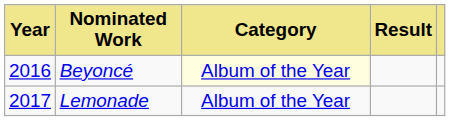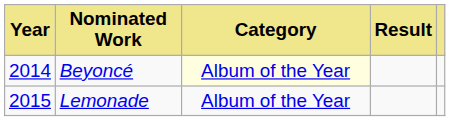 <table class="wikitable" width="60%">
 <tr>
 <th style="background:#F0E68C" width="5%">Year</th>
 <th style="background:#F0E68C" width="30%">Nominated Work</th>
 <th style="background:#F0E68C" width="50%">Category</th>
 <th style="background:#F0E68C" width="20%">Result</th>
 <th style="background:#F0E68C" width="5%"></th>
 </tr>
 <tr>
-<td style="text-align:center;"><a href='#'>2016</a></td>
+<td style="text-align:center;"><a href='#'>2014</a></td>
 <td><em><a href='#'>Beyoncé</a></em></td>
 <td style="background: lightyellow; text-align:center;"><a href='#'>Album of the Year</a></td>
 <td></td>
 <td style="text-align:center;"></td>
 </tr>
 <tr>
-<td style="text-align:center;"><a href='#'>2017</a></td>
+<td style="text-align:center;"><a href='#'>2015</a></td>
 <td><em><a href='#'>Lemonade</a></em></td>
 <td style="text-align:center;"><a href='#'>Album of the Year</a></td>
 <td></td>
 <td style="text-align:center;"></td>
 </tr>
 </table>
